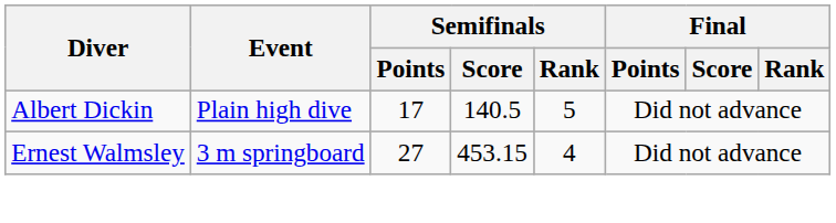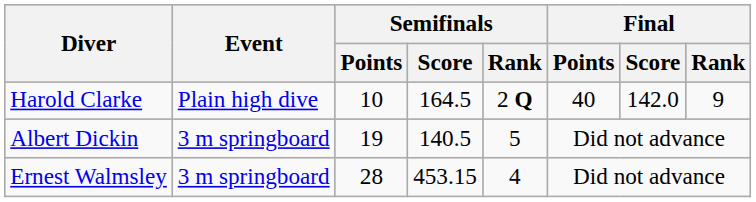 <table class=wikitable style="font-size:90%">
 <tr>
 <th rowspan=2>Diver</th>
 <th rowspan=2>Event</th>
 <th colspan=3>Semifinals</th>
 <th colspan=3>Final</th>
 </tr>
 <tr>
 <th>Points</th>
 <th>Score</th>
 <th>Rank</th>
 <th>Points</th>
 <th>Score</th>
 <th>Rank</th>
 </tr>
 <tr>
+<td><a href='#'>Harold Clarke</a></td>
+<td><a href='#'>Plain high dive</a></td>
+<td align=center>10</td>
+<td align=center>164.5</td>
+<td align=center>2 <strong>Q</strong></td>
+<td align=center>40</td>
+<td align=center>142.0</td>
+<td align=center>9</td>
+</tr>
+<tr>
 <td><a href='#'>Albert Dickin</a></td>
-<td><a href='#'>Plain high dive</a></td>
-<td align=center>17</td>
+<td><a href='#'>3 m springboard</a></td>
+<td align=center>19</td>
 <td align=center>140.5</td>
 <td align=center>5</td>
 <td align=center colspan=3>Did not advance</td>
 </tr>
 <tr>
 <td><a href='#'>Ernest Walmsley</a></td>
 <td><a href='#'>3 m springboard</a></td>
-<td align=center>27</td>
+<td align=center>28</td>
 <td align=center>453.15</td>
 <td align=center>4</td>
 <td align=center colspan=3>Did not advance</td>
 </tr>
 </table>
